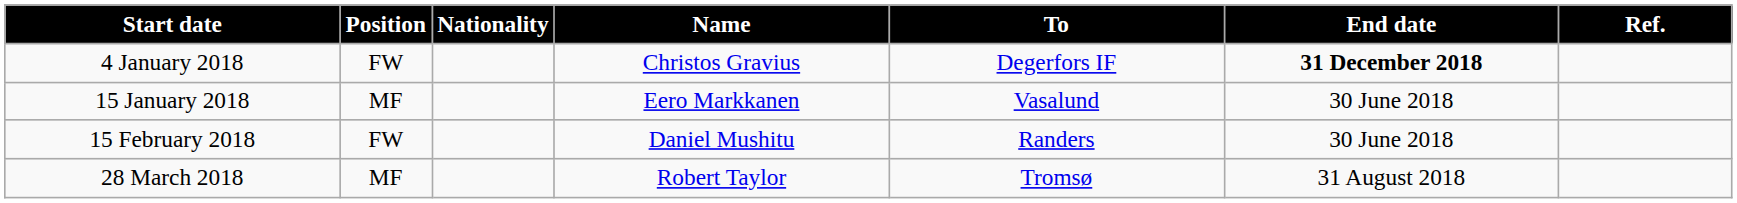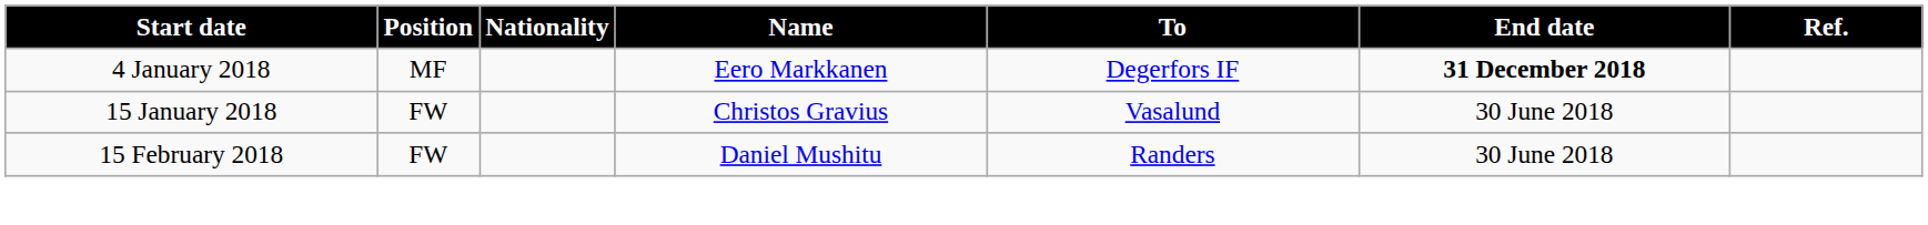 <table class="wikitable"  style="text-align:center; font-size:90%; ">
 <tr>
 <th style="background:#000000; color:white; width:200px;">Start date</th>
 <th style="background:#000000; color:white; width:50px;">Position</th>
 <th style="background:#000000; color:white; width:50px;">Nationality</th>
 <th style="background:#000000; color:white; width:200px;">Name</th>
 <th style="background:#000000; color:white; width:200px;">To</th>
 <th style="background:#000000; color:white; width:200px;">End date</th>
 <th style="background:#000000; color:white; width:100px;">Ref.</th>
 </tr>
 <tr>
 <td>4 January 2018</td>
-<td>FW</td>
+<td>MF</td>
 <td></td>
-<td><a href='#'>Christos Gravius</a></td>
+<td><a href='#'>Eero Markkanen</a></td>
 <td><a href='#'>Degerfors IF</a></td>
 <td><strong>31 December 2018</strong></td>
 <td></td>
 </tr>
 <tr>
 <td>15 January 2018</td>
-<td>MF</td>
+<td>FW</td>
 <td></td>
-<td><a href='#'>Eero Markkanen</a></td>
+<td><a href='#'>Christos Gravius</a></td>
 <td><a href='#'>Vasalund</a></td>
 <td>30 June 2018</td>
 <td></td>
 </tr>
 <tr>
 <td>15 February 2018</td>
 <td>FW</td>
 <td></td>
 <td><a href='#'>Daniel Mushitu</a></td>
 <td><a href='#'>Randers</a></td>
 <td>30 June 2018</td>
 <td></td>
 </tr>
-<tr>
-<td>28 March 2018</td>
-<td>MF</td>
-<td></td>
-<td><a href='#'>Robert Taylor</a></td>
-<td><a href='#'>Tromsø</a></td>
-<td>31 August 2018</td>
-<td></td>
-</tr>
 </table>
